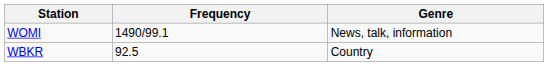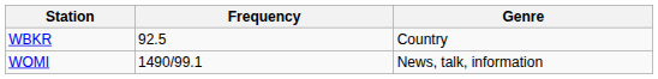 <table class="wikitable" style="width:45em;">
 <tr>
 <th style="width:20%">Station</th>
 <th style="width:40%">Frequency</th>
 <th style="width:40%">Genre</th>
 </tr>
 <tr>
+<td><a href='#'>WBKR</a></td>
+<td>92.5</td>
+<td>Country</td>
+</tr>
+<tr>
 <td><a href='#'>WOMI</a></td>
 <td>1490/99.1</td>
 <td>News, talk, information</td>
 </tr>
-<tr>
-<td><a href='#'>WBKR</a></td>
-<td>92.5</td>
-<td>Country</td>
-</tr>
 </table>
